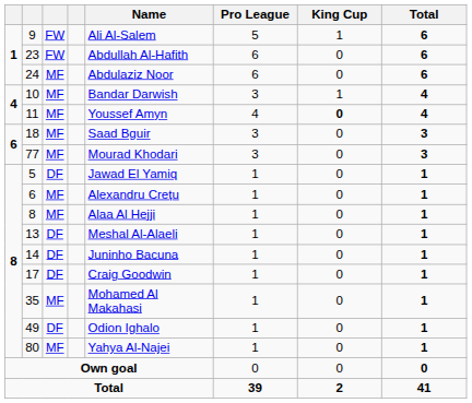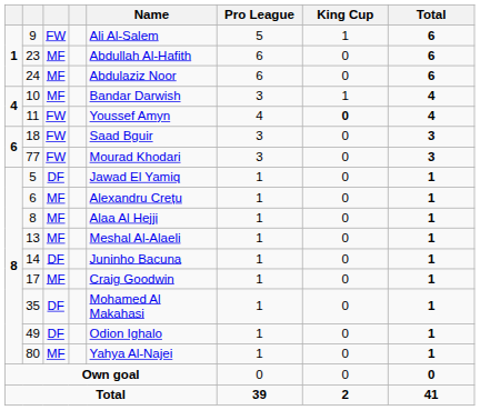 <table class="wikitable" style="text-align:center">
 <tr>
 <th width=15></th>
 <th width=15></th>
 <th width=15></th>
 <th width=15></th>
 <th width=155>Name</th>
 <th width=100>Pro League</th>
 <th width=100>King Cup</th>
 <th width=100>Total</th>
 </tr>
 <tr>
 <td rowspan=3><strong>1</strong></td>
 <td>9</td>
 <td><a href='#'>FW</a></td>
 <td></td>
 <td align=left><a href='#'>Ali Al-Salem</a></td>
 <td>5</td>
 <td>1</td>
 <td><strong>6</strong></td>
 </tr>
 <tr>
 <td>23</td>
-<td><a href='#'>FW</a></td>
+<td><a href='#'>MF</a></td>
 <td></td>
 <td align=left><a href='#'>Abdullah Al-Hafith</a></td>
 <td>6</td>
 <td>0</td>
 <td><strong>6</strong></td>
 </tr>
 <tr>
 <td>24</td>
 <td><a href='#'>MF</a></td>
 <td></td>
 <td align=left><a href='#'>Abdulaziz Noor</a></td>
 <td>6</td>
 <td>0</td>
 <td><strong>6</strong></td>
 </tr>
 <tr>
 <td rowspan=2><strong>4</strong></td>
 <td>10</td>
 <td><a href='#'>MF</a></td>
 <td></td>
 <td align=left><a href='#'>Bandar Darwish</a></td>
 <td>3</td>
 <td>1</td>
 <td><strong>4</strong></td>
 </tr>
 <tr>
 <td>11</td>
-<td><a href='#'>MF</a></td>
+<td><a href='#'>FW</a></td>
 <td></td>
 <td align=left><a href='#'>Youssef Amyn</a></td>
 <td>4</td>
 <td><strong>0</strong></td>
 <td><strong>4</strong></td>
 </tr>
 <tr>
 <td rowspan=2><strong>6</strong></td>
 <td>18</td>
-<td><a href='#'>MF</a></td>
+<td><a href='#'>FW</a></td>
 <td></td>
 <td align=left><a href='#'>Saad Bguir</a></td>
 <td>3</td>
 <td>0</td>
 <td><strong>3</strong></td>
 </tr>
 <tr>
 <td>77</td>
-<td><a href='#'>MF</a></td>
+<td><a href='#'>FW</a></td>
 <td></td>
 <td align=left><a href='#'>Mourad Khodari</a></td>
 <td>3</td>
 <td>0</td>
 <td><strong>3</strong></td>
 </tr>
 <tr>
 <td rowspan=9><strong>8</strong></td>
 <td>5</td>
 <td><a href='#'>DF</a></td>
 <td></td>
 <td align=left><a href='#'>Jawad El Yamiq</a></td>
 <td>1</td>
 <td>0</td>
 <td><strong>1</strong></td>
 </tr>
 <tr>
 <td>6</td>
 <td><a href='#'>MF</a></td>
 <td></td>
 <td align=left><a href='#'>Alexandru Crețu</a></td>
 <td>1</td>
 <td>0</td>
 <td><strong>1</strong></td>
 </tr>
 <tr>
 <td>8</td>
 <td><a href='#'>MF</a></td>
 <td></td>
 <td align=left><a href='#'>Alaa Al Hejji</a></td>
 <td>1</td>
 <td>0</td>
 <td><strong>1</strong></td>
 </tr>
 <tr>
 <td>13</td>
-<td><a href='#'>DF</a></td>
+<td><a href='#'>MF</a></td>
 <td></td>
 <td align=left><a href='#'>Meshal Al-Alaeli</a></td>
 <td>1</td>
 <td>0</td>
 <td><strong>1</strong></td>
 </tr>
 <tr>
 <td>14</td>
 <td><a href='#'>DF</a></td>
 <td></td>
 <td align=left><a href='#'>Juninho Bacuna</a></td>
 <td>1</td>
 <td>0</td>
 <td><strong>1</strong></td>
 </tr>
 <tr>
 <td>17</td>
-<td><a href='#'>DF</a></td>
+<td><a href='#'>MF</a></td>
 <td></td>
 <td align=left><a href='#'>Craig Goodwin</a></td>
 <td>1</td>
 <td>0</td>
 <td><strong>1</strong></td>
 </tr>
 <tr>
 <td>35</td>
-<td><a href='#'>MF</a></td>
+<td><a href='#'>DF</a></td>
 <td></td>
 <td align=left><a href='#'>Mohamed Al Makahasi</a></td>
 <td>1</td>
 <td>0</td>
 <td><strong>1</strong></td>
 </tr>
 <tr>
 <td>49</td>
 <td><a href='#'>DF</a></td>
 <td></td>
 <td align=left><a href='#'>Odion Ighalo</a></td>
 <td>1</td>
 <td>0</td>
 <td><strong>1</strong></td>
 </tr>
 <tr>
 <td>80</td>
 <td><a href='#'>MF</a></td>
 <td></td>
 <td align=left><a href='#'>Yahya Al-Najei</a></td>
 <td>1</td>
 <td>0</td>
 <td><strong>1</strong></td>
 </tr>
 <tr>
 <td colspan=5><strong>Own goal</strong></td>
 <td>0</td>
 <td>0</td>
 <td><strong>0</strong></td>
 </tr>
 <tr>
 <td colspan=5><strong>Total</strong></td>
 <td><strong>39</strong></td>
 <td><strong>2</strong></td>
 <td><strong>41</strong></td>
 </tr>
 </table>
